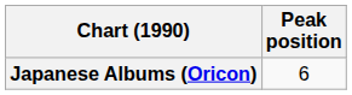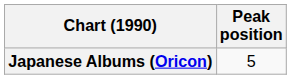 <table class="wikitable plainrowheaders" style="text-align:center">
 <tr>
 <th scope="col">Chart (1990)</th>
 <th scope="col">Peak<br> position</th>
 </tr>
 <tr>
 <th scope="row">Japanese Albums (<a href='#'>Oricon</a>)</th>
-<td>6</td>
+<td>5</td>
 </tr>
 </table>
